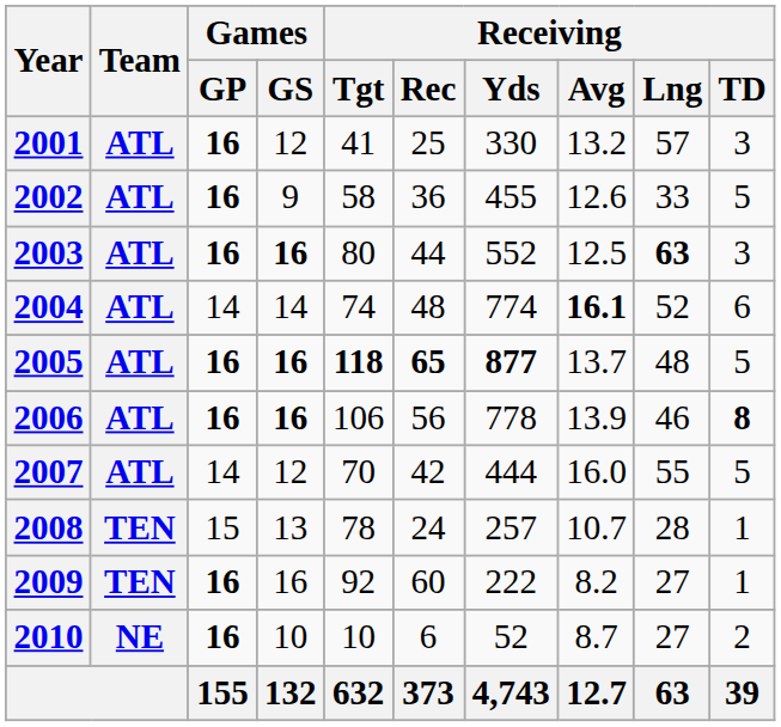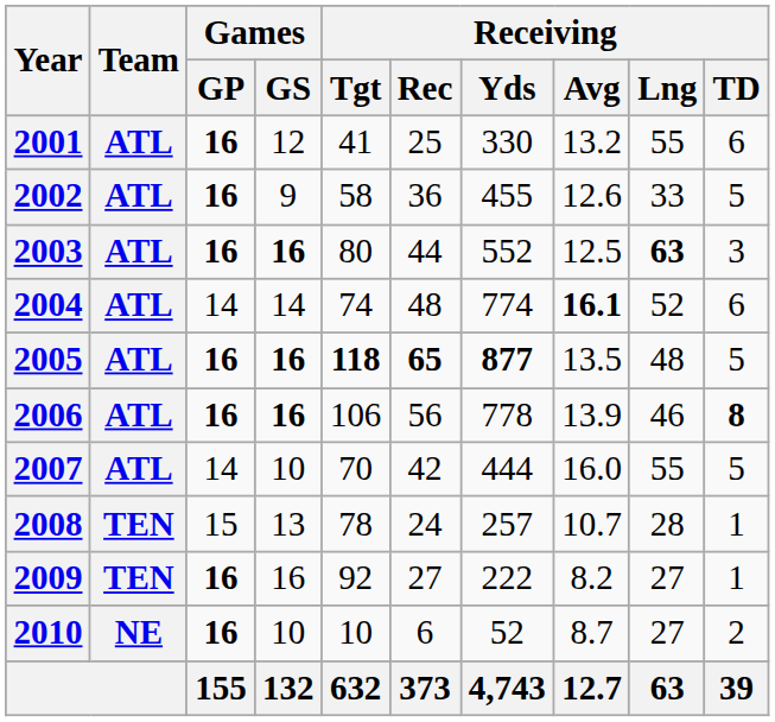 <table class="wikitable" style="text-align:center">
 <tr>
 <th rowspan="2">Year</th>
 <th rowspan="2">Team</th>
 <th colspan="2">Games</th>
 <th colspan="6">Receiving</th>
 </tr>
 <tr>
 <th>GP</th>
 <th>GS</th>
 <th>Tgt</th>
 <th>Rec</th>
 <th>Yds</th>
 <th>Avg</th>
 <th>Lng</th>
 <th>TD</th>
 </tr>
 <tr>
 <th><a href='#'>2001</a></th>
 <th><a href='#'>ATL</a></th>
 <td><strong>16</strong></td>
 <td>12</td>
 <td>41</td>
 <td>25</td>
 <td>330</td>
 <td>13.2</td>
-<td>57</td>
-<td>3</td>
+<td>55</td>
+<td>6</td>
 </tr>
 <tr>
 <th><a href='#'>2002</a></th>
 <th><a href='#'>ATL</a></th>
 <td><strong>16</strong></td>
 <td>9</td>
 <td>58</td>
 <td>36</td>
 <td>455</td>
 <td>12.6</td>
 <td>33</td>
 <td>5</td>
 </tr>
 <tr>
 <th><a href='#'>2003</a></th>
 <th><a href='#'>ATL</a></th>
 <td><strong>16</strong></td>
 <td><strong>16</strong></td>
 <td>80</td>
 <td>44</td>
 <td>552</td>
 <td>12.5</td>
 <td><strong>63</strong></td>
 <td>3</td>
 </tr>
 <tr>
 <th><a href='#'>2004</a></th>
 <th><a href='#'>ATL</a></th>
 <td>14</td>
 <td>14</td>
 <td>74</td>
 <td>48</td>
 <td>774</td>
 <td><strong>16.1</strong></td>
 <td>52</td>
 <td>6</td>
 </tr>
 <tr>
 <th><a href='#'>2005</a></th>
 <th><a href='#'>ATL</a></th>
 <td><strong>16</strong></td>
 <td><strong>16</strong></td>
 <td><strong>118</strong></td>
 <td><strong>65</strong></td>
 <td><strong>877</strong></td>
-<td>13.7</td>
+<td>13.5</td>
 <td>48</td>
 <td>5</td>
 </tr>
 <tr>
 <th><a href='#'>2006</a></th>
 <th><a href='#'>ATL</a></th>
 <td><strong>16</strong></td>
 <td><strong>16</strong></td>
 <td>106</td>
 <td>56</td>
 <td>778</td>
 <td>13.9</td>
 <td>46</td>
 <td><strong>8</strong></td>
 </tr>
 <tr>
 <th><a href='#'>2007</a></th>
 <th><a href='#'>ATL</a></th>
 <td>14</td>
-<td>12</td>
+<td>10</td>
 <td>70</td>
 <td>42</td>
 <td>444</td>
 <td>16.0</td>
 <td>55</td>
 <td>5</td>
 </tr>
 <tr>
 <th><a href='#'>2008</a></th>
 <th><a href='#'>TEN</a></th>
 <td>15</td>
 <td>13</td>
 <td>78</td>
 <td>24</td>
 <td>257</td>
 <td>10.7</td>
 <td>28</td>
 <td>1</td>
 </tr>
 <tr>
 <th><a href='#'>2009</a></th>
 <th><a href='#'>TEN</a></th>
 <td><strong>16</strong></td>
 <td>16</td>
 <td>92</td>
-<td>60</td>
+<td>27</td>
 <td>222</td>
 <td>8.2</td>
 <td>27</td>
 <td>1</td>
 </tr>
 <tr>
 <th><a href='#'>2010</a></th>
 <th><a href='#'>NE</a></th>
 <td><strong>16</strong></td>
 <td>10</td>
 <td>10</td>
 <td>6</td>
 <td>52</td>
 <td>8.7</td>
 <td>27</td>
 <td>2</td>
 </tr>
 <tr>
 <th colspan="2"></th>
 <th>155</th>
 <th>132</th>
 <th>632</th>
 <th>373</th>
 <th>4,743</th>
 <th>12.7</th>
 <th>63</th>
 <th>39</th>
 </tr>
 </table>
